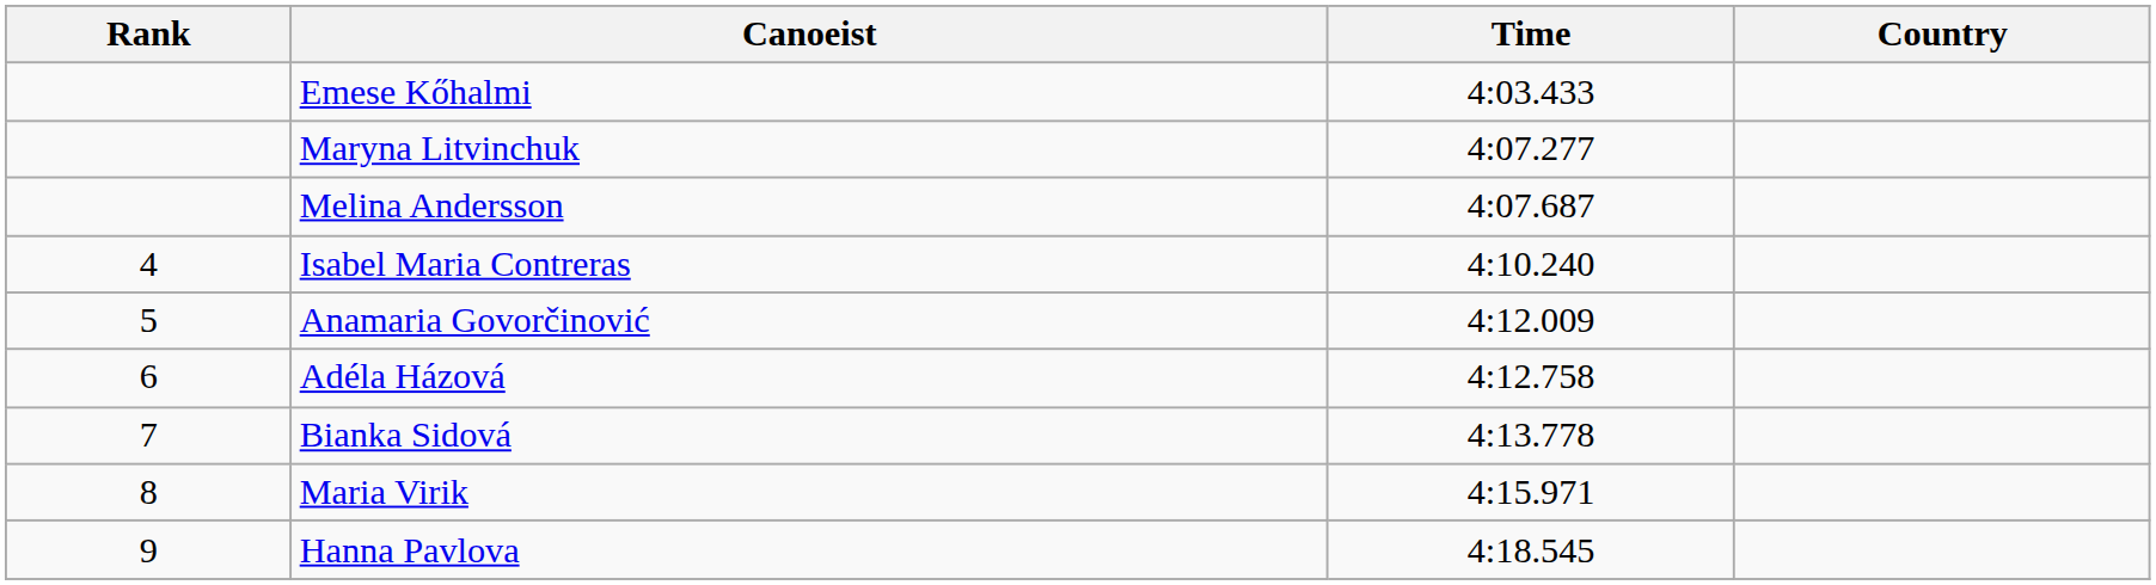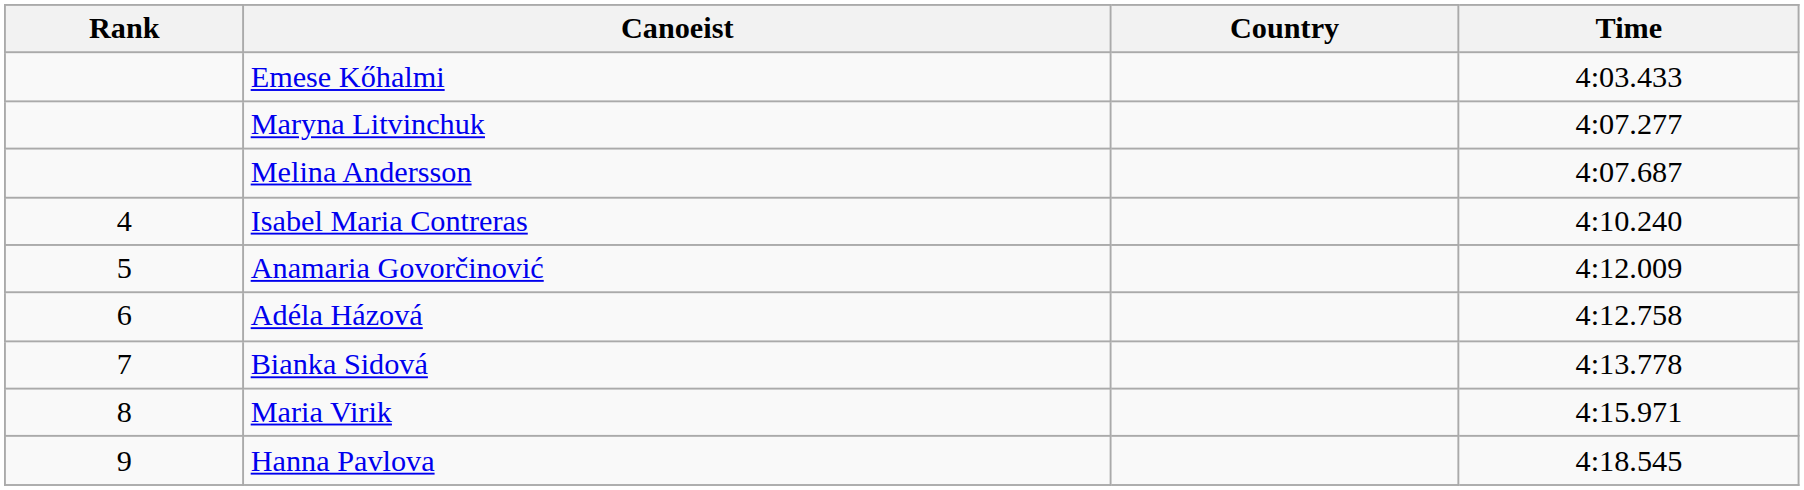 <table class="wikitable" style="text-align:center;width: 60%">
 <tr>
 <th>Rank</th>
 <th>Canoeist</th>
+<th>Country</th>
 <th>Time</th>
-<th>Country</th>
 </tr>
 <tr>
 <td></td>
 <td align="left"><a href='#'>Emese Kőhalmi</a></td>
+<td align="left"></td>
 <td>4:03.433</td>
-<td align="left"></td>
 </tr>
 <tr>
 <td></td>
 <td align="left"><a href='#'>Maryna Litvinchuk</a></td>
+<td align="left"></td>
 <td>4:07.277</td>
-<td align="left"></td>
 </tr>
 <tr>
 <td></td>
 <td align="left"><a href='#'>Melina Andersson</a></td>
+<td align="left"></td>
 <td>4:07.687</td>
-<td align="left"></td>
 </tr>
 <tr>
 <td>4</td>
 <td align="left"><a href='#'>Isabel Maria Contreras</a></td>
+<td align="left"></td>
 <td>4:10.240</td>
-<td align="left"></td>
 </tr>
 <tr>
 <td>5</td>
 <td align="left"><a href='#'>Anamaria Govorčinović</a></td>
+<td align="left"></td>
 <td>4:12.009</td>
-<td align="left"></td>
 </tr>
 <tr>
 <td>6</td>
 <td align="left"><a href='#'>Adéla Házová</a></td>
+<td align="left"></td>
 <td>4:12.758</td>
-<td align="left"></td>
 </tr>
 <tr>
 <td>7</td>
 <td align="left"><a href='#'>Bianka Sidová</a></td>
+<td align="left"></td>
 <td>4:13.778</td>
-<td align="left"></td>
 </tr>
 <tr>
 <td>8</td>
 <td align="left"><a href='#'>Maria Virik</a></td>
+<td align="left"></td>
 <td>4:15.971</td>
-<td align="left"></td>
 </tr>
 <tr>
 <td>9</td>
 <td align="left"><a href='#'>Hanna Pavlova</a></td>
+<td align="left"></td>
 <td>4:18.545</td>
-<td align="left"></td>
 </tr>
 </table>
